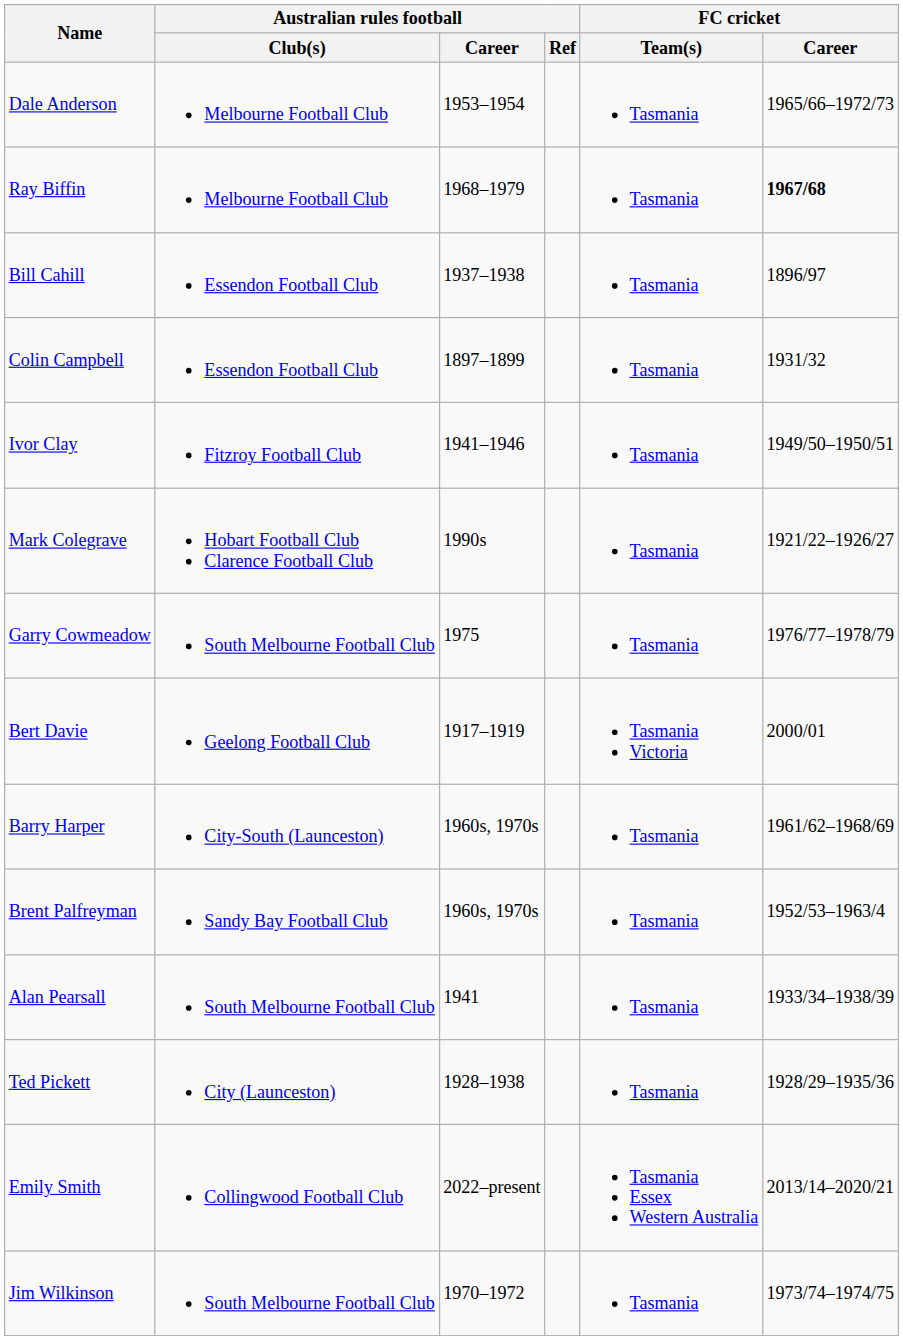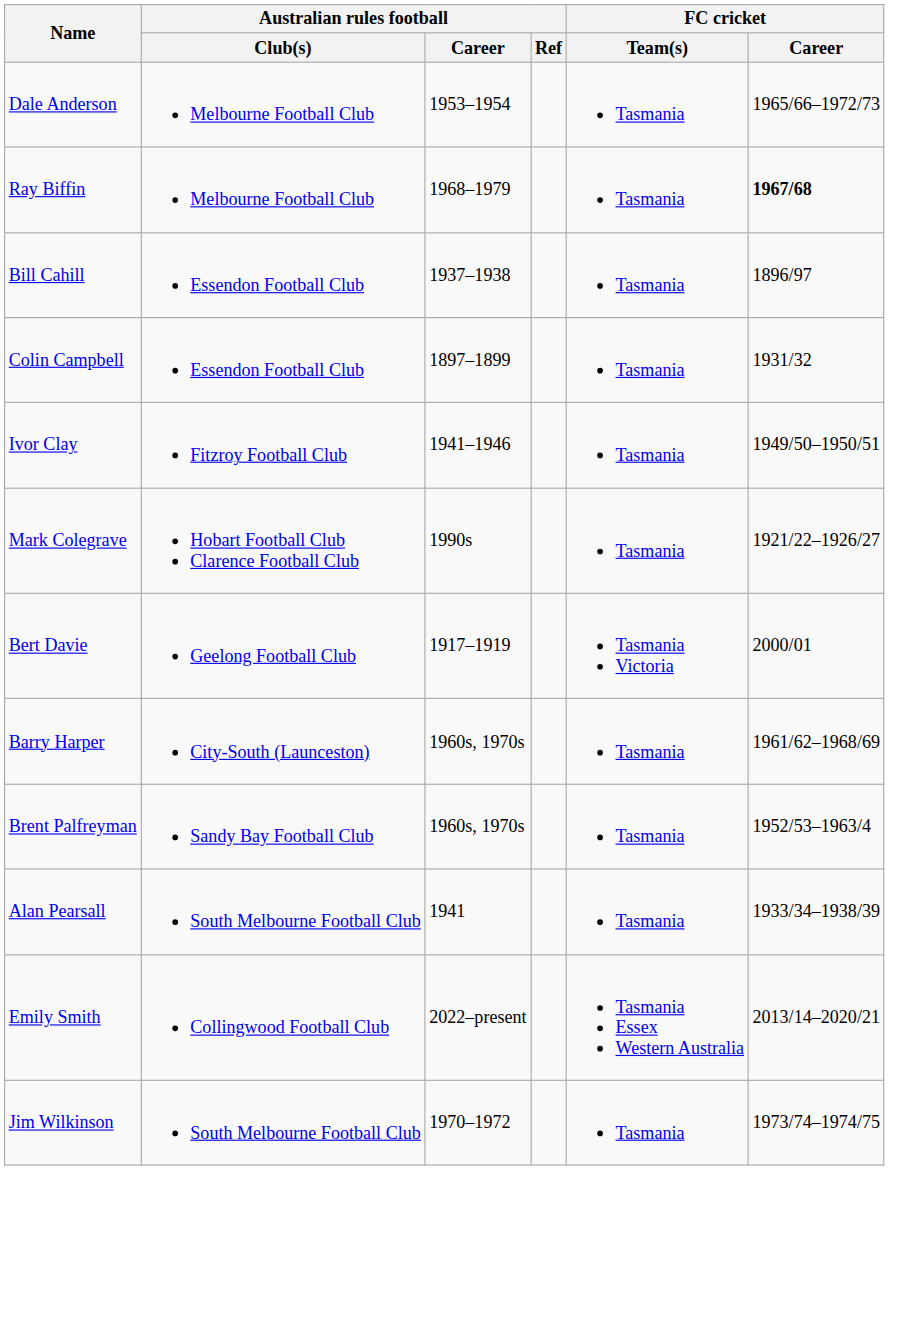 <table class=wikitable>
 <tr>
 <th rowspan=2>Name</th>
 <th colspan=3>Australian rules football</th>
 <th colspan=2>FC cricket</th>
 </tr>
 <tr>
 <th>Club(s)</th>
 <th>Career</th>
 <th>Ref</th>
 <th>Team(s)</th>
 <th>Career</th>
 </tr>
 <tr>
 <td><a href='#'>Dale Anderson</a></td>
 <td><br><ul><li><a href='#'>Melbourne Football Club</a></li></ul></td>
 <td>1953–1954</td>
 <td></td>
 <td><br><ul><li><a href='#'>Tasmania</a></li></ul></td>
 <td>1965/66–1972/73</td>
 </tr>
 <tr>
 <td><a href='#'>Ray Biffin</a></td>
 <td><br><ul><li><a href='#'>Melbourne Football Club</a></li></ul></td>
 <td>1968–1979</td>
 <td></td>
 <td><br><ul><li><a href='#'>Tasmania</a></li></ul></td>
 <td><strong>1967/68</strong></td>
 </tr>
 <tr>
 <td><a href='#'>Bill Cahill</a></td>
 <td><br><ul><li><a href='#'>Essendon Football Club</a></li></ul></td>
 <td>1937–1938</td>
 <td></td>
 <td><br><ul><li><a href='#'>Tasmania</a></li></ul></td>
 <td>1896/97</td>
 </tr>
 <tr>
 <td><a href='#'>Colin Campbell</a></td>
 <td><br><ul><li><a href='#'>Essendon Football Club</a></li></ul></td>
 <td>1897–1899</td>
 <td></td>
 <td><br><ul><li><a href='#'>Tasmania</a></li></ul></td>
 <td>1931/32</td>
 </tr>
 <tr>
 <td><a href='#'>Ivor Clay</a></td>
 <td><br><ul><li><a href='#'>Fitzroy Football Club</a></li></ul></td>
 <td>1941–1946</td>
 <td></td>
 <td><br><ul><li><a href='#'>Tasmania</a></li></ul></td>
 <td>1949/50–1950/51</td>
 </tr>
 <tr>
 <td><a href='#'>Mark Colegrave</a></td>
 <td><br><ul><li><a href='#'>Hobart Football Club</a></li><li><a href='#'>Clarence Football Club</a></li></ul></td>
 <td>1990s</td>
 <td></td>
 <td><br><ul><li><a href='#'>Tasmania</a></li></ul></td>
 <td>1921/22–1926/27</td>
 </tr>
 <tr>
-<td><a href='#'>Garry Cowmeadow</a></td>
-<td><br><ul><li><a href='#'>South Melbourne Football Club</a></li></ul></td>
-<td>1975</td>
-<td></td>
-<td><br><ul><li><a href='#'>Tasmania</a></li></ul></td>
-<td>1976/77–1978/79</td>
-</tr>
-<tr>
 <td><a href='#'>Bert Davie</a></td>
 <td><br><ul><li><a href='#'>Geelong Football Club</a></li></ul></td>
 <td>1917–1919</td>
 <td></td>
 <td><br><ul><li><a href='#'>Tasmania</a></li><li><a href='#'>Victoria</a></li></ul></td>
 <td>2000/01</td>
 </tr>
 <tr>
 <td><a href='#'>Barry Harper</a></td>
 <td><br><ul><li><a href='#'>City-South (Launceston)</a></li></ul></td>
 <td>1960s, 1970s</td>
 <td></td>
 <td><br><ul><li><a href='#'>Tasmania</a></li></ul></td>
 <td>1961/62–1968/69</td>
 </tr>
 <tr>
 <td><a href='#'>Brent Palfreyman</a></td>
 <td><br><ul><li><a href='#'>Sandy Bay Football Club</a></li></ul></td>
 <td>1960s, 1970s</td>
 <td></td>
 <td><br><ul><li><a href='#'>Tasmania</a></li></ul></td>
 <td>1952/53–1963/4</td>
 </tr>
 <tr>
 <td><a href='#'>Alan Pearsall</a></td>
 <td><br><ul><li><a href='#'>South Melbourne Football Club</a></li></ul></td>
 <td>1941</td>
 <td></td>
 <td><br><ul><li><a href='#'>Tasmania</a></li></ul></td>
 <td>1933/34–1938/39</td>
 </tr>
 <tr>
-<td><a href='#'>Ted Pickett</a></td>
-<td><br><ul><li><a href='#'>City (Launceston)</a></li></ul></td>
-<td>1928–1938</td>
-<td></td>
-<td><br><ul><li><a href='#'>Tasmania</a></li></ul></td>
-<td>1928/29–1935/36</td>
-</tr>
-<tr>
 <td><a href='#'>Emily Smith</a></td>
 <td><br><ul><li><a href='#'>Collingwood Football Club</a></li></ul></td>
 <td>2022–present</td>
 <td></td>
 <td><br><ul><li><a href='#'>Tasmania</a></li><li><a href='#'>Essex</a></li><li><a href='#'>Western Australia</a></li></ul></td>
 <td>2013/14–2020/21</td>
 </tr>
 <tr>
 <td><a href='#'>Jim Wilkinson</a></td>
 <td><br><ul><li><a href='#'>South Melbourne Football Club</a></li></ul></td>
 <td>1970–1972</td>
 <td></td>
 <td><br><ul><li><a href='#'>Tasmania</a></li></ul></td>
 <td>1973/74–1974/75</td>
 </tr>
 </table>
